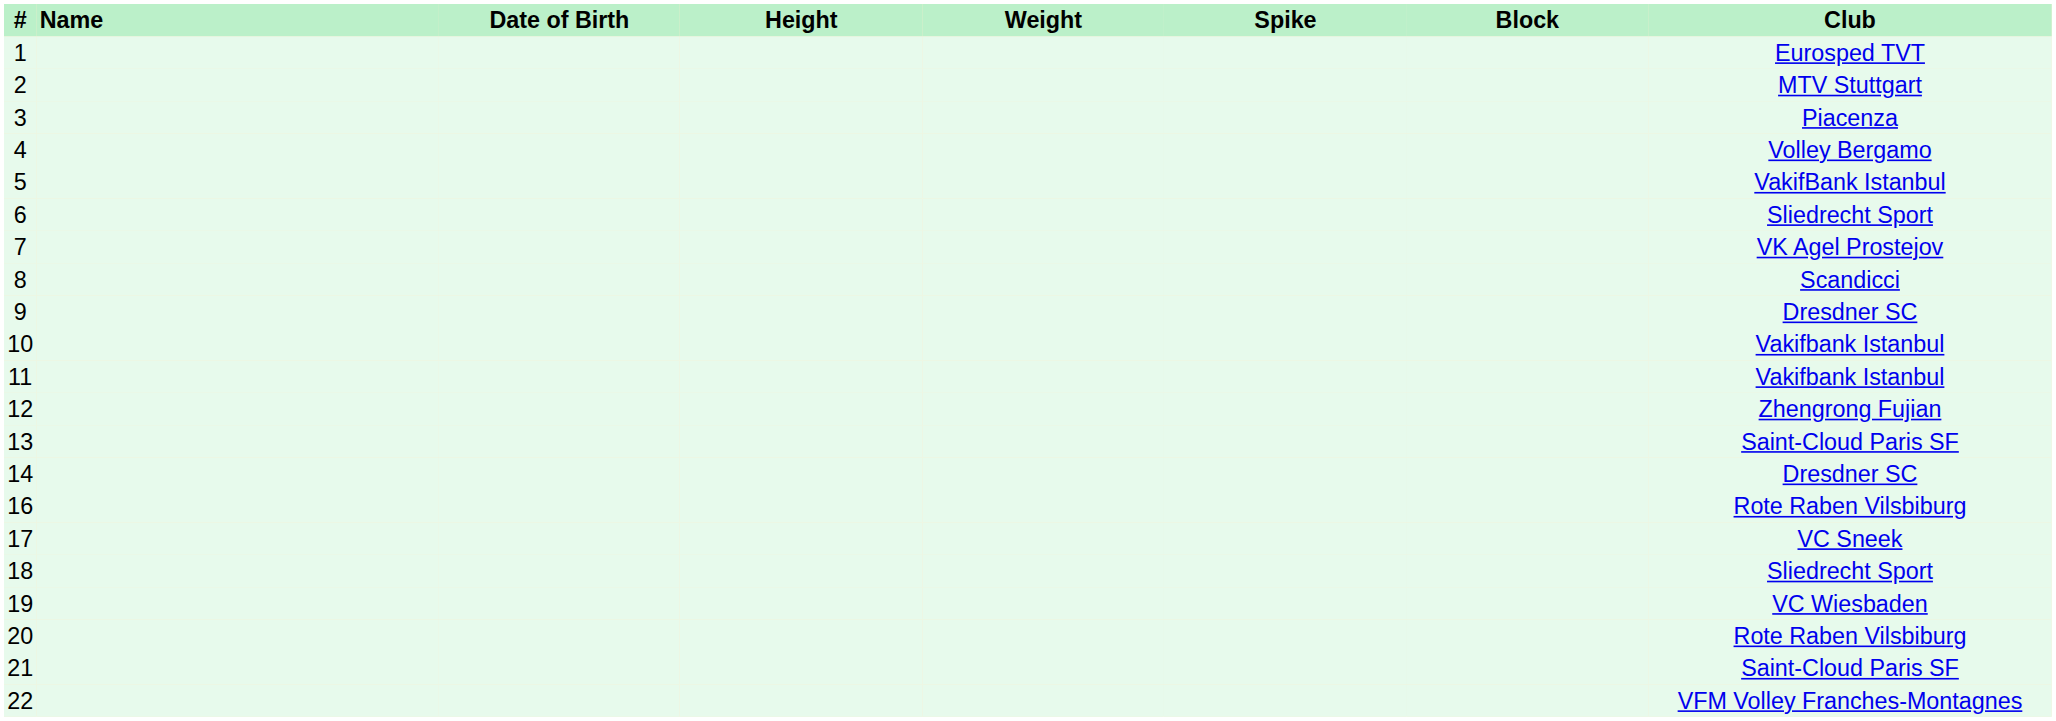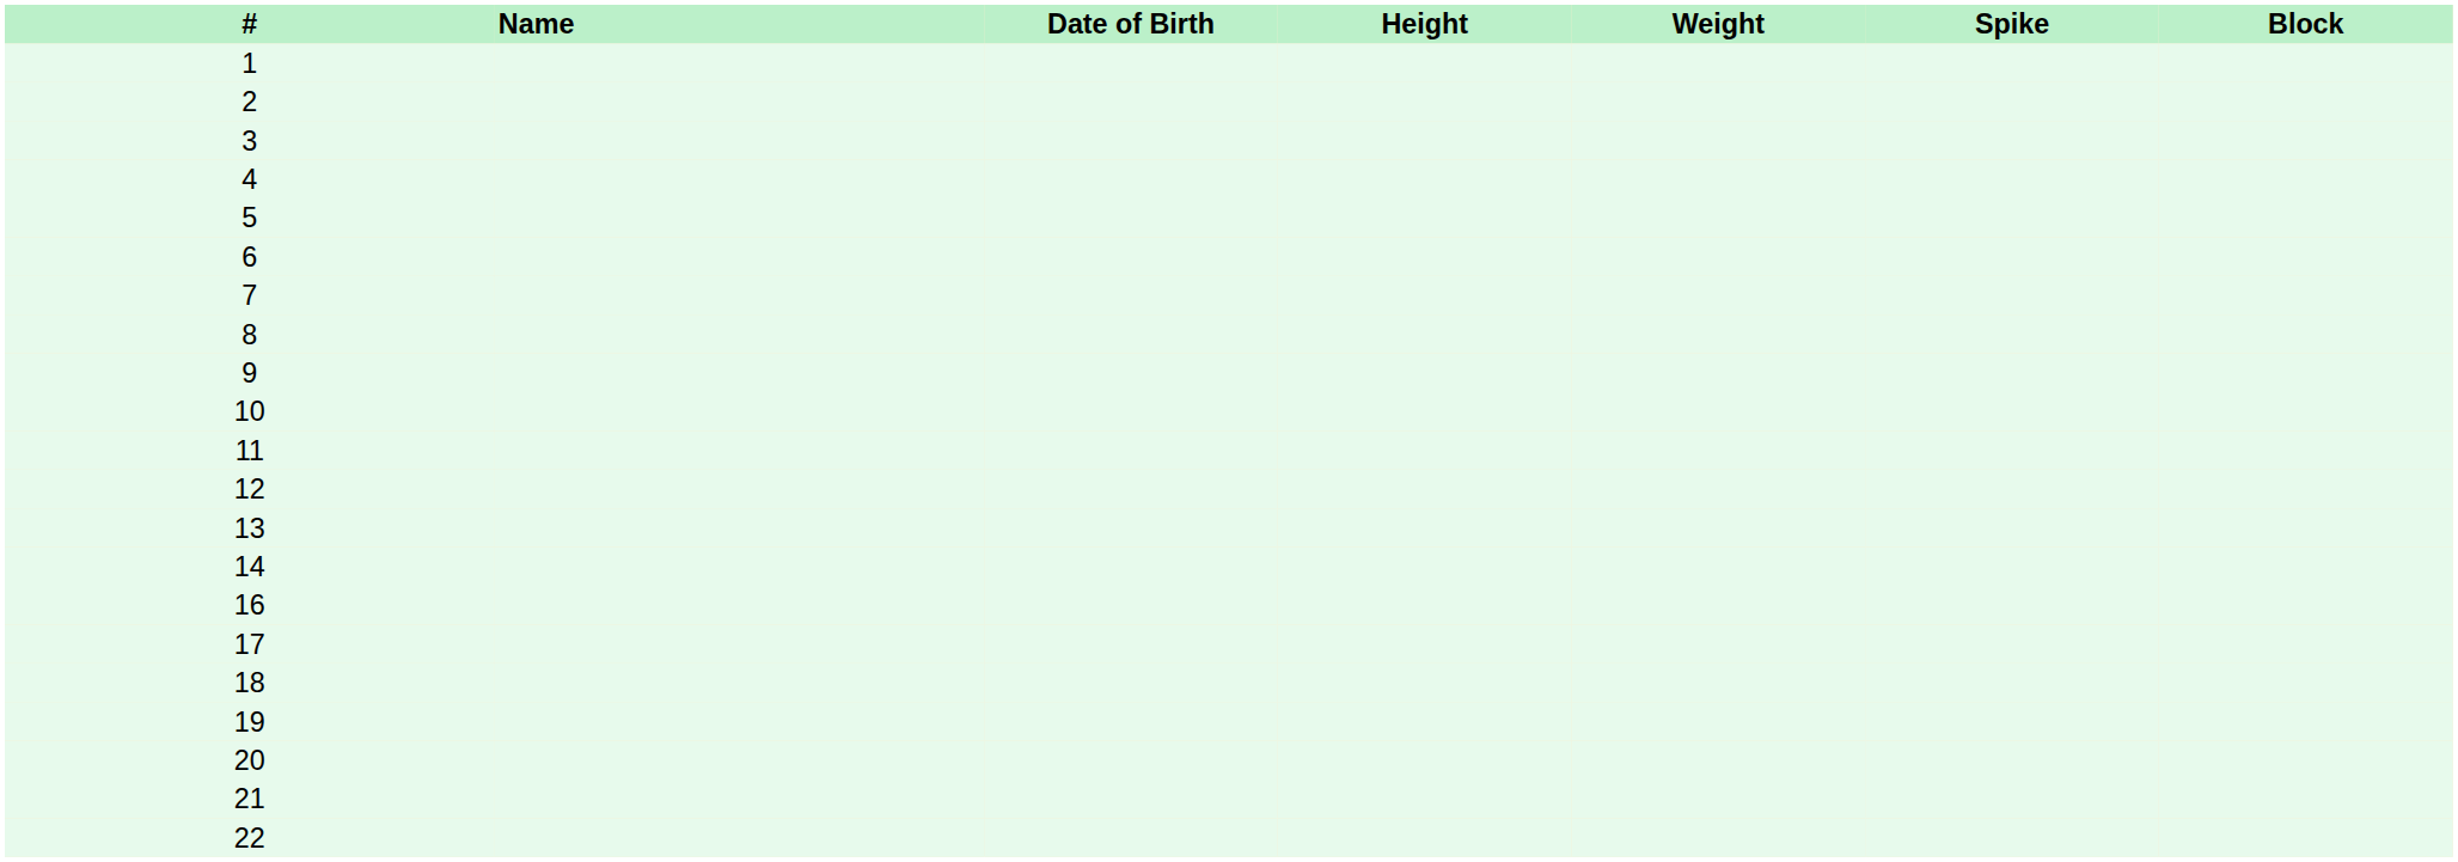 <table border=0 cellpadding=2 cellspacing=0  |- bgcolor=#FFECCE style="text-align:center; font-size:90%; width:100%">
 <tr bgcolor=#BBF0C9>
 <th>#</th>
 <th align=left width=20%>Name</th>
 <th width=12%>Date of Birth</th>
 <th width=12%>Height</th>
 <th width=12%>Weight</th>
 <th width=12%>Spike</th>
 <th width=12%>Block</th>
-<th width=20%>Club</th>
 </tr>
 <tr bgcolor=#E7FAEC>
 <td>1</td>
 <td align=left></td>
 <td align=right></td>
 <td></td>
 <td></td>
 <td></td>
 <td></td>
-<td><a href='#'>Eurosped TVT</a></td>
 </tr>
 <tr bgcolor=#E7FAEC>
 <td>2</td>
 <td align=left></td>
 <td align=right></td>
 <td></td>
 <td></td>
 <td></td>
 <td></td>
-<td><a href='#'>MTV Stuttgart</a></td>
 </tr>
 <tr bgcolor=#E7FAEC>
 <td>3</td>
 <td align=left></td>
 <td align=right></td>
 <td></td>
 <td></td>
 <td></td>
 <td></td>
-<td><a href='#'>Piacenza</a></td>
 </tr>
 <tr bgcolor=#E7FAEC>
 <td>4</td>
 <td align=left></td>
 <td align=right></td>
 <td></td>
 <td></td>
 <td></td>
 <td></td>
-<td><a href='#'>Volley Bergamo</a></td>
 </tr>
 <tr bgcolor=#E7FAEC>
 <td>5</td>
 <td align=left></td>
 <td align=right></td>
 <td></td>
 <td></td>
 <td></td>
 <td></td>
-<td><a href='#'>VakifBank Istanbul</a></td>
 </tr>
 <tr bgcolor=#E7FAEC>
 <td>6</td>
 <td align=left></td>
 <td align=right></td>
 <td></td>
 <td></td>
 <td></td>
 <td></td>
-<td><a href='#'>Sliedrecht Sport</a></td>
 </tr>
 <tr bgcolor=#E7FAEC>
 <td>7</td>
 <td align=left></td>
 <td align=right></td>
 <td></td>
 <td></td>
 <td></td>
 <td></td>
-<td><a href='#'>VK Agel Prostejov</a></td>
 </tr>
 <tr bgcolor=#E7FAEC>
 <td>8</td>
 <td align=left></td>
 <td align=right></td>
 <td></td>
 <td></td>
 <td></td>
 <td></td>
-<td><a href='#'>Scandicci</a></td>
 </tr>
 <tr bgcolor=#E7FAEC>
 <td>9</td>
 <td align=left></td>
 <td align=right></td>
 <td></td>
 <td></td>
 <td></td>
 <td></td>
-<td><a href='#'>Dresdner SC</a></td>
 </tr>
 <tr bgcolor=#E7FAEC>
 <td>10</td>
 <td align=left></td>
 <td align=right></td>
 <td></td>
 <td></td>
 <td></td>
 <td></td>
-<td><a href='#'>Vakifbank Istanbul</a></td>
 </tr>
 <tr bgcolor=#E7FAEC>
 <td>11</td>
 <td align=left></td>
 <td align=right></td>
 <td></td>
 <td></td>
 <td></td>
 <td></td>
-<td><a href='#'>Vakifbank Istanbul</a></td>
 </tr>
 <tr bgcolor=#E7FAEC>
 <td>12</td>
 <td align=left></td>
 <td align=right></td>
 <td></td>
 <td></td>
 <td></td>
 <td></td>
-<td><a href='#'>Zhengrong Fujian</a></td>
 </tr>
 <tr bgcolor=#E7FAEC>
 <td>13</td>
 <td align=left></td>
 <td align=right></td>
 <td></td>
 <td></td>
 <td></td>
 <td></td>
-<td><a href='#'>Saint-Cloud Paris SF</a></td>
 </tr>
 <tr bgcolor=#E7FAEC>
 <td>14</td>
 <td align=left></td>
 <td align=right></td>
 <td></td>
 <td></td>
 <td></td>
 <td></td>
-<td><a href='#'>Dresdner SC</a></td>
 </tr>
 <tr bgcolor=#E7FAEC>
 <td>16</td>
 <td align=left></td>
 <td align=right></td>
 <td></td>
 <td></td>
 <td></td>
 <td></td>
-<td><a href='#'>Rote Raben Vilsbiburg</a></td>
 </tr>
 <tr bgcolor=#E7FAEC>
 <td>17</td>
 <td align=left></td>
 <td align=right></td>
 <td></td>
 <td></td>
 <td></td>
 <td></td>
-<td><a href='#'>VC Sneek</a></td>
 </tr>
 <tr bgcolor=#E7FAEC>
 <td>18</td>
 <td align=left></td>
 <td align=right></td>
 <td></td>
 <td></td>
 <td></td>
 <td></td>
-<td><a href='#'>Sliedrecht Sport</a></td>
 </tr>
 <tr bgcolor=#E7FAEC>
 <td>19</td>
 <td align=left></td>
 <td align=right></td>
 <td></td>
 <td></td>
 <td></td>
 <td></td>
-<td><a href='#'>VC Wiesbaden</a></td>
 </tr>
 <tr bgcolor=#E7FAEC>
 <td>20</td>
 <td align=left></td>
 <td align=right></td>
 <td></td>
 <td></td>
 <td></td>
 <td></td>
-<td><a href='#'>Rote Raben Vilsbiburg</a></td>
 </tr>
 <tr bgcolor=#E7FAEC>
 <td>21</td>
 <td align=left></td>
 <td align=right></td>
 <td></td>
 <td></td>
 <td></td>
 <td></td>
-<td><a href='#'>Saint-Cloud Paris SF</a></td>
 </tr>
 <tr bgcolor=#E7FAEC>
 <td>22</td>
 <td align=left></td>
 <td align=right></td>
 <td></td>
 <td></td>
 <td></td>
 <td></td>
-<td><a href='#'>VFM Volley Franches-Montagnes</a></td>
 </tr>
 </table>
